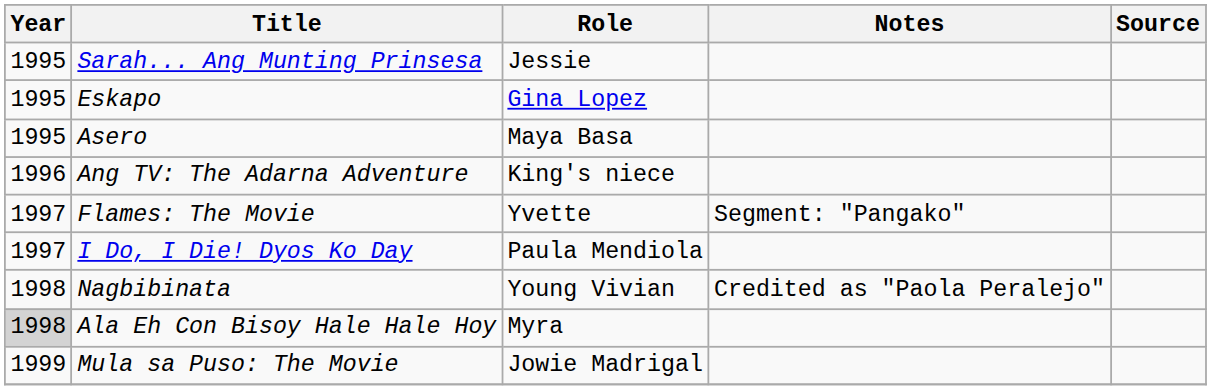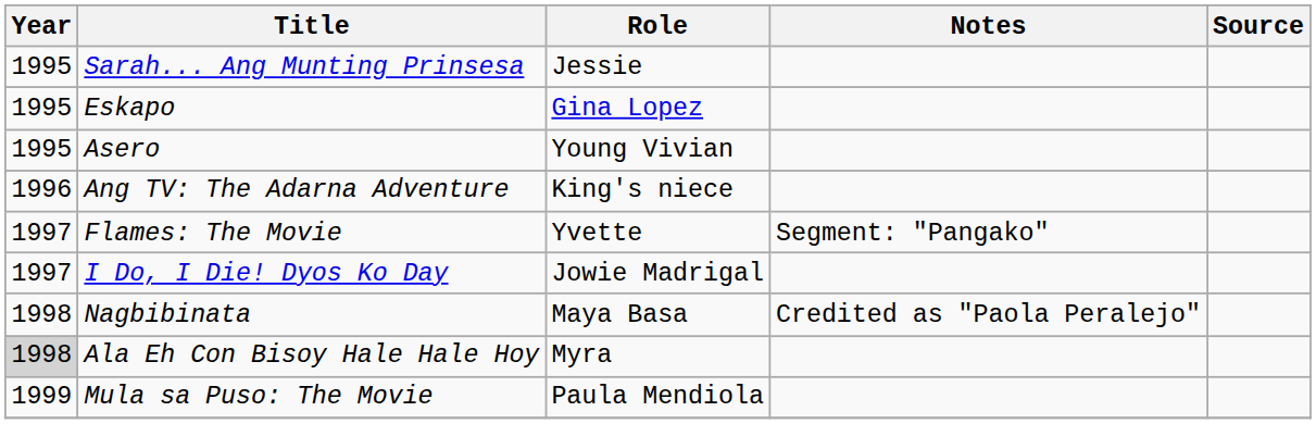 <table class="wikitable sortable">
 <tr>
 <th>Year</th>
 <th>Title</th>
 <th>Role</th>
 <th class="unsortable">Notes</th>
 <th class="unsortable">Source</th>
 </tr>
 <tr>
 <td>1995</td>
 <td><em><a href='#'>Sarah... Ang Munting Prinsesa</a></em></td>
 <td>Jessie</td>
 <td></td>
 <td></td>
 </tr>
 <tr>
 <td>1995</td>
 <td><em>Eskapo</em></td>
 <td><a href='#'>Gina Lopez</a></td>
 <td></td>
 <td></td>
 </tr>
 <tr>
 <td>1995</td>
 <td><em>Asero</em></td>
-<td>Maya Basa</td>
+<td>Young Vivian</td>
 <td></td>
 <td></td>
 </tr>
 <tr>
 <td>1996</td>
 <td><em>Ang TV: The Adarna Adventure</em></td>
 <td>King's niece</td>
 <td></td>
 <td></td>
 </tr>
 <tr>
 <td>1997</td>
 <td><em>Flames: The Movie</em></td>
 <td>Yvette</td>
 <td>Segment: "Pangako"</td>
 <td></td>
 </tr>
 <tr>
 <td>1997</td>
 <td><em><a href='#'>I Do, I Die! Dyos Ko Day</a></em></td>
-<td>Paula Mendiola</td>
+<td>Jowie Madrigal</td>
 <td></td>
 <td></td>
 </tr>
 <tr>
 <td>1998</td>
 <td><em>Nagbibinata</em></td>
-<td>Young Vivian</td>
+<td>Maya Basa</td>
 <td>Credited as "Paola Peralejo"</td>
 <td></td>
 </tr>
 <tr>
 <td style="background: lightgrey;">1998</td>
 <td><em>Ala Eh Con Bisoy Hale Hale Hoy</em></td>
 <td>Myra</td>
 <td></td>
 <td></td>
 </tr>
 <tr>
 <td>1999</td>
 <td><em>Mula sa Puso: The Movie</em></td>
-<td>Jowie Madrigal</td>
+<td>Paula Mendiola</td>
 <td></td>
 <td></td>
 </tr>
 <tr>
 </tr>
 </table>
